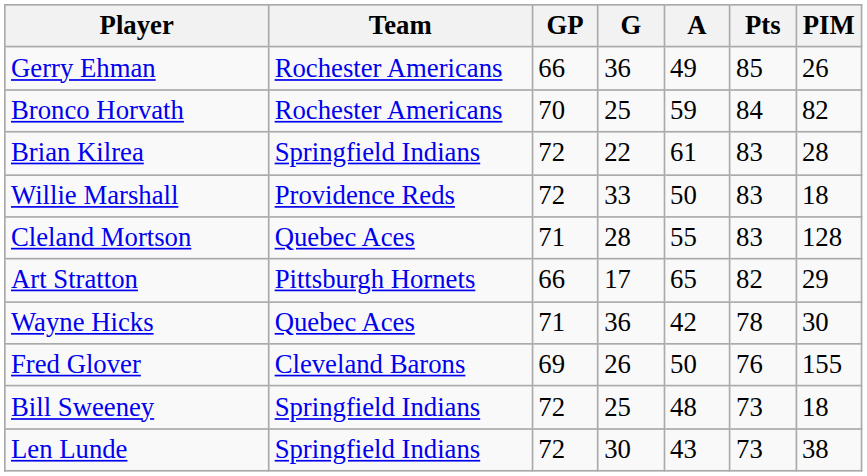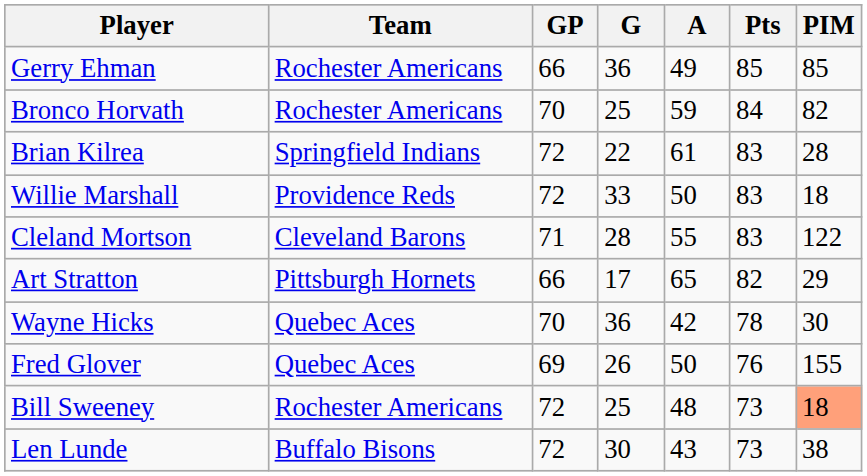 <table class="wikitable">
 <tr>
 <th bgcolor="#DDDDFF" width="30%">Player</th>
 <th bgcolor="#DDDDFF" width="30%">Team</th>
 <th bgcolor="#DDDDFF" width="7.5%">GP</th>
 <th bgcolor="#DDDDFF" width="7.5%">G</th>
 <th bgcolor="#DDDDFF" width="7.5%">A</th>
 <th bgcolor="#DDDDFF" width="7.5%">Pts</th>
 <th bgcolor="#DDDDFF" width="7.5%">PIM</th>
 </tr>
 <tr>
 <td><a href='#'>Gerry Ehman</a></td>
 <td><a href='#'>Rochester Americans</a></td>
 <td>66</td>
 <td>36</td>
 <td>49</td>
 <td>85</td>
-<td>26</td>
+<td>85</td>
 </tr>
 <tr>
 <td><a href='#'>Bronco Horvath</a></td>
 <td><a href='#'>Rochester Americans</a></td>
 <td>70</td>
 <td>25</td>
 <td>59</td>
 <td>84</td>
 <td>82</td>
 </tr>
 <tr>
 <td><a href='#'>Brian Kilrea</a></td>
 <td><a href='#'>Springfield Indians</a></td>
 <td>72</td>
 <td>22</td>
 <td>61</td>
 <td>83</td>
 <td>28</td>
 </tr>
 <tr>
 <td><a href='#'>Willie Marshall</a></td>
 <td><a href='#'>Providence Reds</a></td>
 <td>72</td>
 <td>33</td>
 <td>50</td>
 <td>83</td>
 <td>18</td>
 </tr>
 <tr>
 <td><a href='#'>Cleland Mortson</a></td>
-<td><a href='#'>Quebec Aces</a></td>
+<td><a href='#'>Cleveland Barons</a></td>
 <td>71</td>
 <td>28</td>
 <td>55</td>
 <td>83</td>
-<td>128</td>
+<td>122</td>
 </tr>
 <tr>
 <td><a href='#'>Art Stratton</a></td>
 <td><a href='#'>Pittsburgh Hornets</a></td>
 <td>66</td>
 <td>17</td>
 <td>65</td>
 <td>82</td>
 <td>29</td>
 </tr>
 <tr>
 <td><a href='#'>Wayne Hicks</a></td>
 <td><a href='#'>Quebec Aces</a></td>
-<td>71</td>
+<td>70</td>
 <td>36</td>
 <td>42</td>
 <td>78</td>
 <td>30</td>
 </tr>
 <tr>
 <td><a href='#'>Fred Glover</a></td>
-<td><a href='#'>Cleveland Barons</a></td>
+<td><a href='#'>Quebec Aces</a></td>
 <td>69</td>
 <td>26</td>
 <td>50</td>
 <td>76</td>
 <td>155</td>
 </tr>
 <tr>
 <td><a href='#'>Bill Sweeney</a></td>
-<td><a href='#'>Springfield Indians</a></td>
+<td><a href='#'>Rochester Americans</a></td>
 <td>72</td>
 <td>25</td>
 <td>48</td>
 <td>73</td>
-<td>18</td>
+<td style="background: lightsalmon;">18</td>
 </tr>
 <tr>
 <td><a href='#'>Len Lunde</a></td>
-<td><a href='#'>Springfield Indians</a></td>
+<td><a href='#'>Buffalo Bisons</a></td>
 <td>72</td>
 <td>30</td>
 <td>43</td>
 <td>73</td>
 <td>38</td>
 </tr>
 </table>
